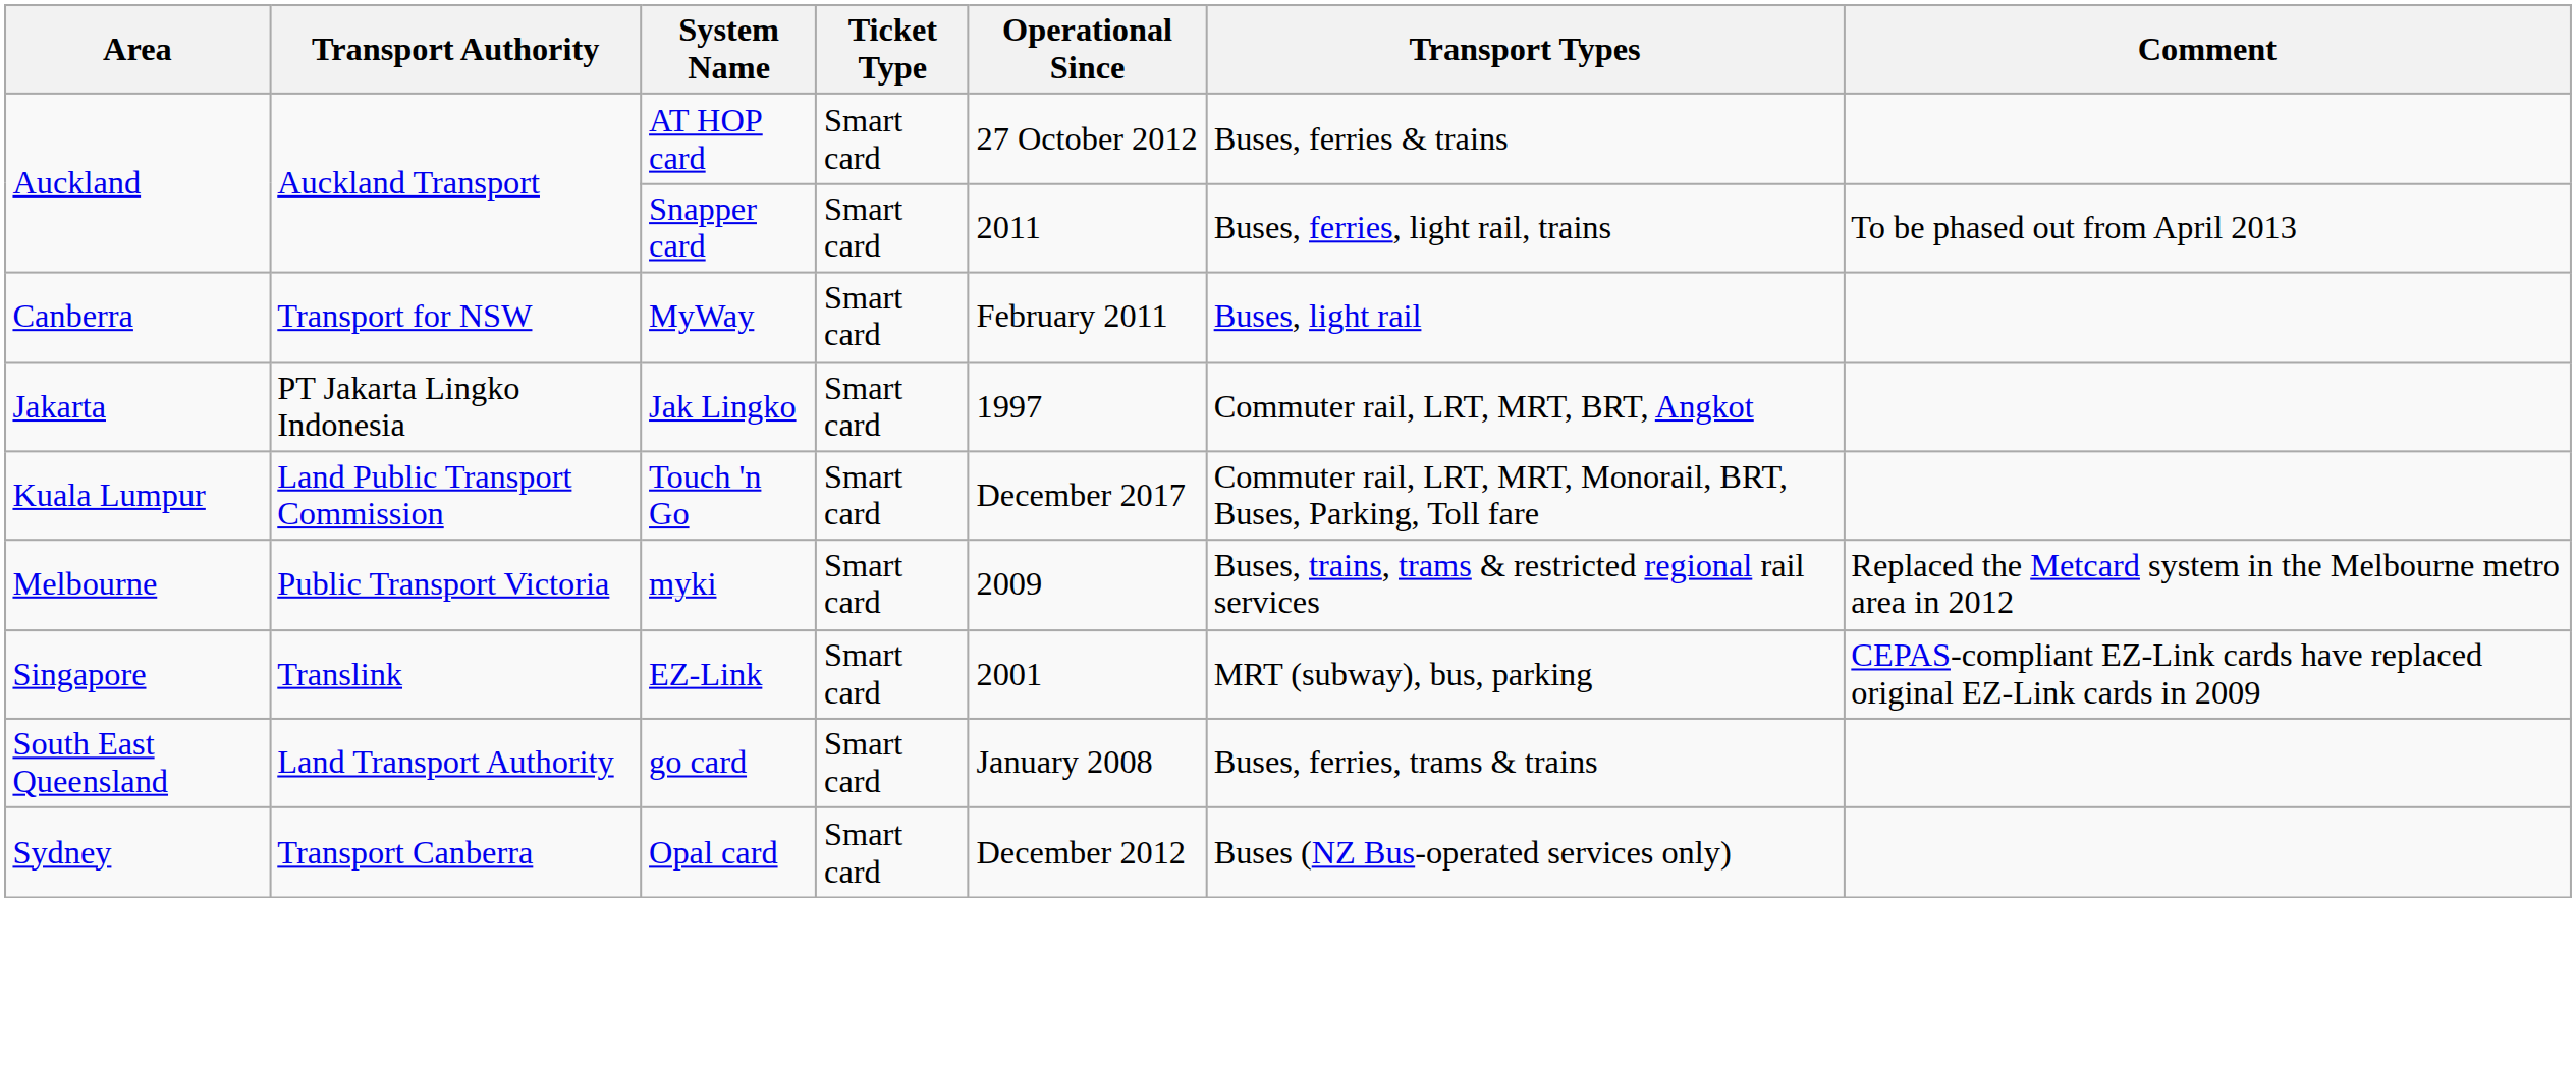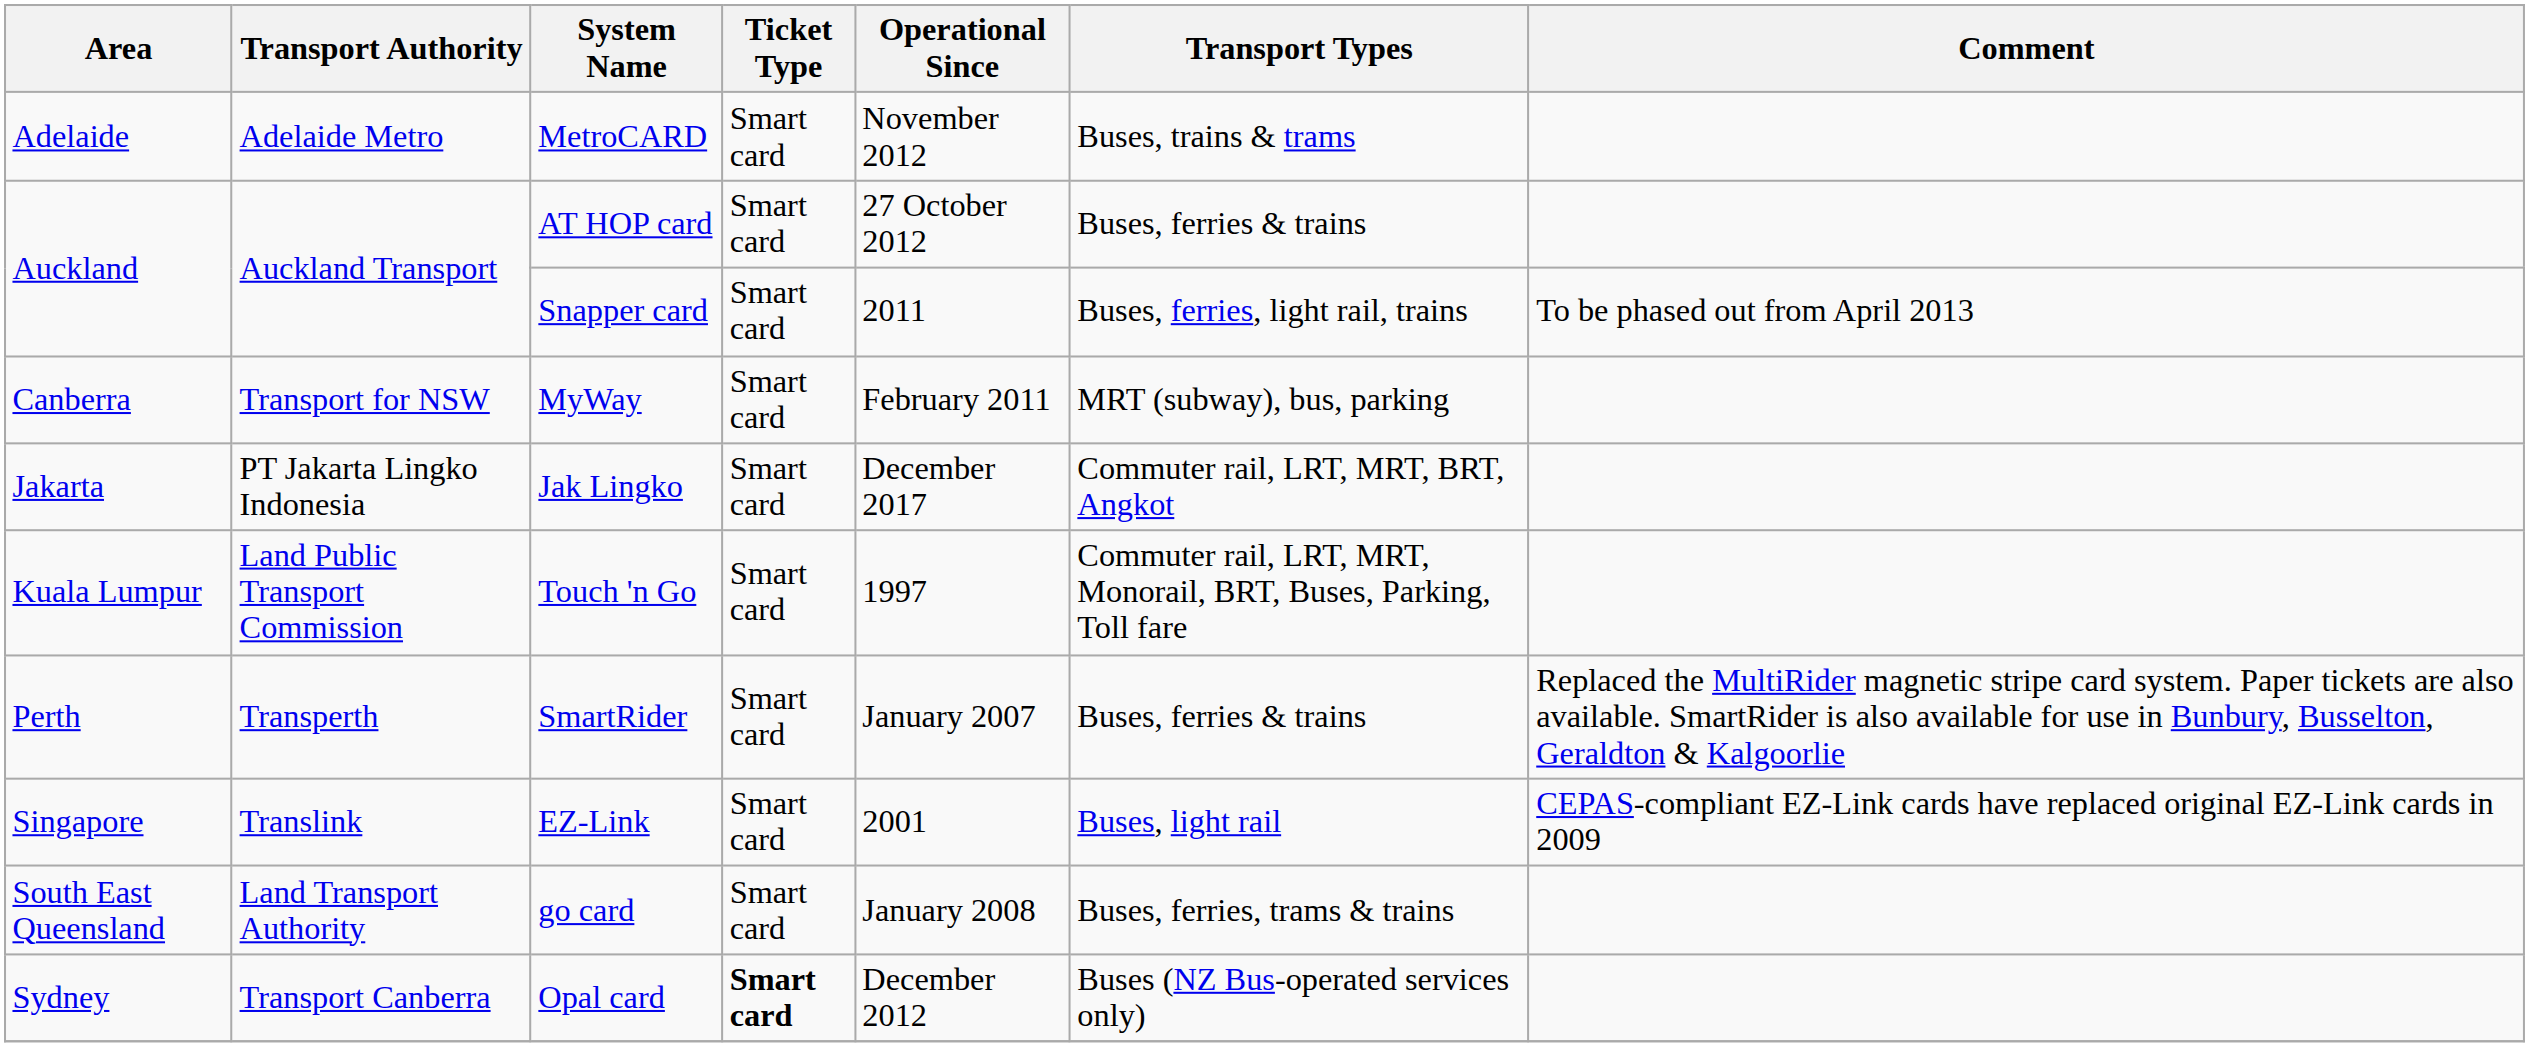 <table class="wikitable" border="1">
 <tr>
 <th>Area</th>
 <th>Transport Authority</th>
 <th>System Name</th>
 <th>Ticket Type</th>
 <th>Operational Since</th>
 <th>Transport Types</th>
 <th>Comment</th>
+</tr>
+<tr>
+<td><a href='#'>Adelaide</a></td>
+<td><a href='#'>Adelaide Metro</a></td>
+<td><a href='#'>MetroCARD</a></td>
+<td>Smart card</td>
+<td>November 2012</td>
+<td>Buses, trains & <a href='#'>trams</a></td>
+<td></td>
 </tr>
 <tr>
 <td rowspan=2><a href='#'>Auckland</a></td>
 <td rowspan=2><a href='#'>Auckland Transport</a></td>
 <td><a href='#'>AT HOP card</a></td>
 <td>Smart card</td>
 <td>27 October 2012</td>
 <td>Buses, ferries & trains</td>
 </tr>
 <tr>
 <td><a href='#'>Snapper card</a></td>
 <td>Smart card</td>
 <td>2011</td>
 <td>Buses, <a href='#'>ferries</a>, light rail, trains</td>
 <td>To be phased out from April 2013</td>
 </tr>
 <tr>
 <td><a href='#'>Canberra</a></td>
 <td><a href='#'>Transport for NSW</a></td>
 <td><a href='#'>MyWay</a></td>
 <td>Smart card</td>
 <td>February 2011</td>
-<td><a href='#'>Buses</a>, <a href='#'>light rail</a></td>
+<td>MRT (subway), bus, parking</td>
 <td></td>
 </tr>
 <tr>
 <td><a href='#'>Jakarta</a></td>
 <td>PT Jakarta Lingko Indonesia</td>
 <td><a href='#'>Jak Lingko</a></td>
 <td>Smart card</td>
-<td>1997</td>
+<td>December 2017</td>
 <td>Commuter rail, LRT, MRT, BRT, <a href='#'>Angkot</a></td>
 <td></td>
 </tr>
 <tr>
 <td><a href='#'>Kuala Lumpur</a></td>
 <td><a href='#'>Land Public Transport Commission</a></td>
 <td><a href='#'>Touch 'n Go</a></td>
 <td>Smart card</td>
-<td>December 2017</td>
+<td>1997</td>
 <td>Commuter rail, LRT, MRT, Monorail, BRT, Buses, Parking, Toll fare</td>
 <td></td>
 </tr>
 <tr>
-<td><a href='#'>Melbourne</a></td>
-<td><a href='#'>Public Transport Victoria</a></td>
-<td><a href='#'>myki</a></td>
+<td><a href='#'>Perth</a></td>
+<td><a href='#'>Transperth</a></td>
+<td><a href='#'>SmartRider</a></td>
 <td>Smart card</td>
-<td>2009</td>
-<td>Buses, <a href='#'>trains</a>, <a href='#'>trams</a> & restricted <a href='#'>regional</a> rail services</td>
-<td>Replaced the <a href='#'>Metcard</a> system in the Melbourne metro area in 2012</td>
+<td>January 2007</td>
+<td>Buses, ferries & trains</td>
+<td>Replaced the <a href='#'>MultiRider</a> magnetic stripe card system. Paper tickets are also available. SmartRider is also available for use in <a href='#'>Bunbury</a>, <a href='#'>Busselton</a>, <a href='#'>Geraldton</a> & <a href='#'>Kalgoorlie</a></td>
 </tr>
 <tr>
 <td><a href='#'>Singapore</a></td>
 <td><a href='#'>Translink</a></td>
 <td><a href='#'>EZ-Link</a></td>
 <td>Smart card</td>
 <td>2001</td>
-<td>MRT (subway), bus, parking</td>
+<td><a href='#'>Buses</a>, <a href='#'>light rail</a></td>
 <td><a href='#'>CEPAS</a>-compliant EZ-Link cards have replaced original EZ-Link cards in 2009</td>
 </tr>
 <tr>
 <td><a href='#'>South East Queensland</a></td>
 <td><a href='#'>Land Transport Authority</a></td>
 <td><a href='#'>go card</a></td>
 <td>Smart card</td>
 <td>January 2008</td>
 <td>Buses, ferries, trams & trains</td>
 <td></td>
 </tr>
 <tr>
 <td><a href='#'>Sydney</a></td>
 <td><a href='#'>Transport Canberra</a></td>
 <td><a href='#'>Opal card</a></td>
-<td>Smart card</td>
+<td><strong>Smart card</strong></td>
 <td>December 2012</td>
 <td>Buses (<a href='#'>NZ Bus</a>-operated services only)</td>
 <td></td>
 </tr>
 <tr>
 </tr>
 </table>
